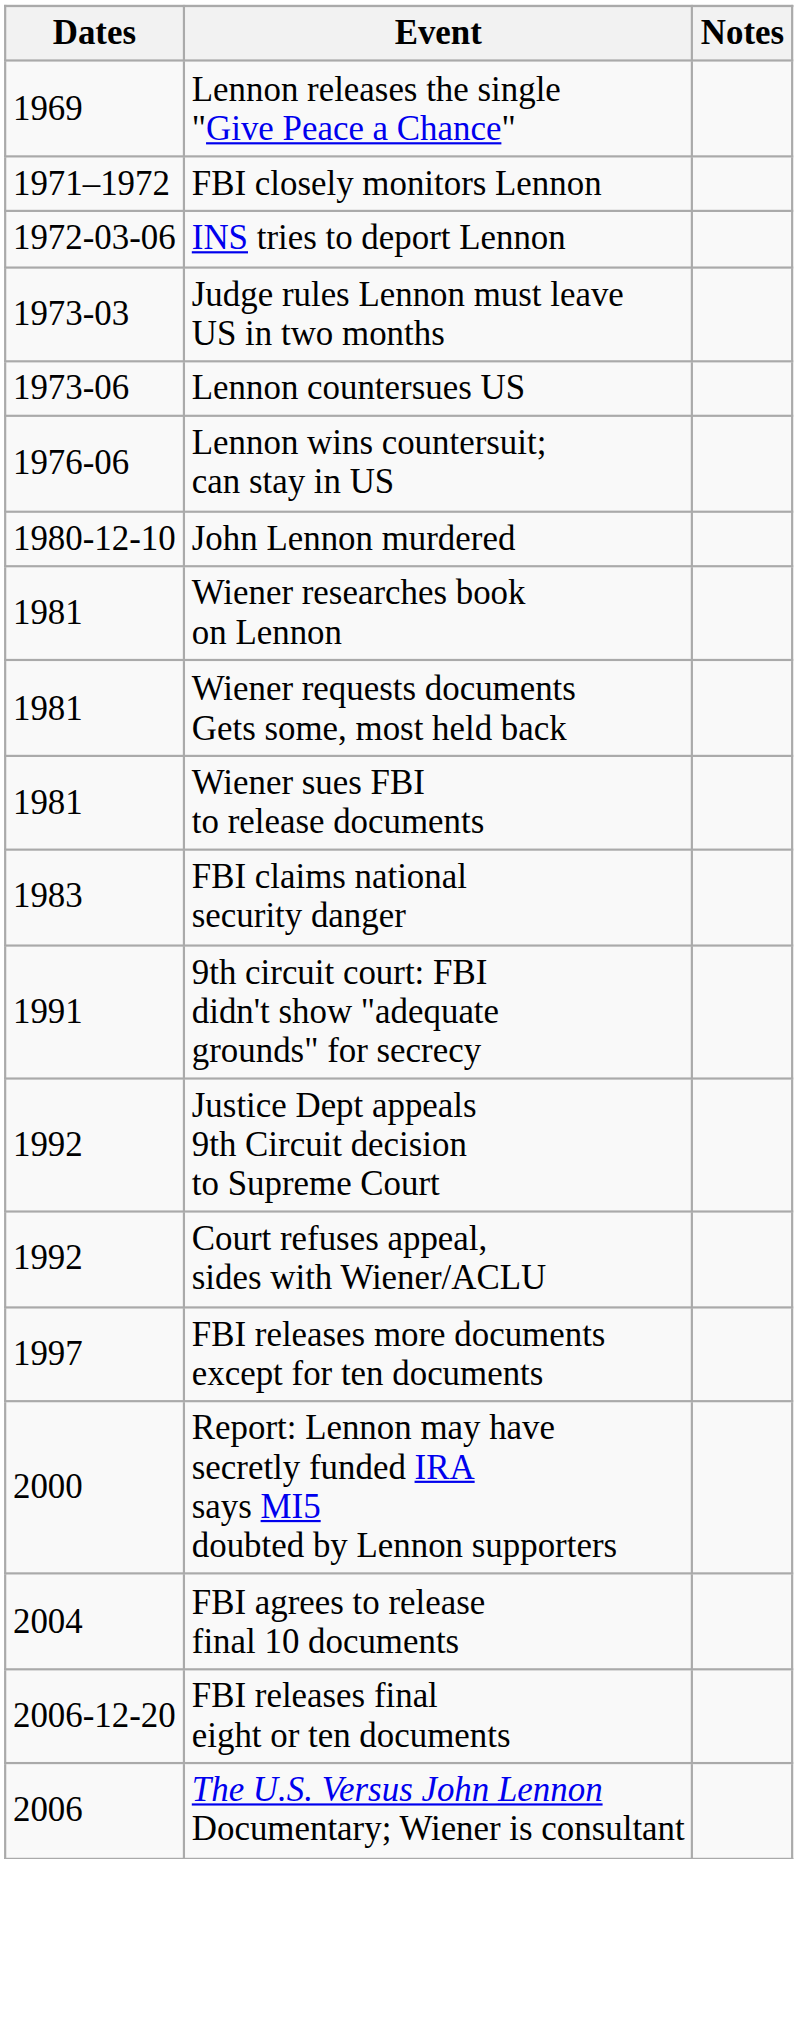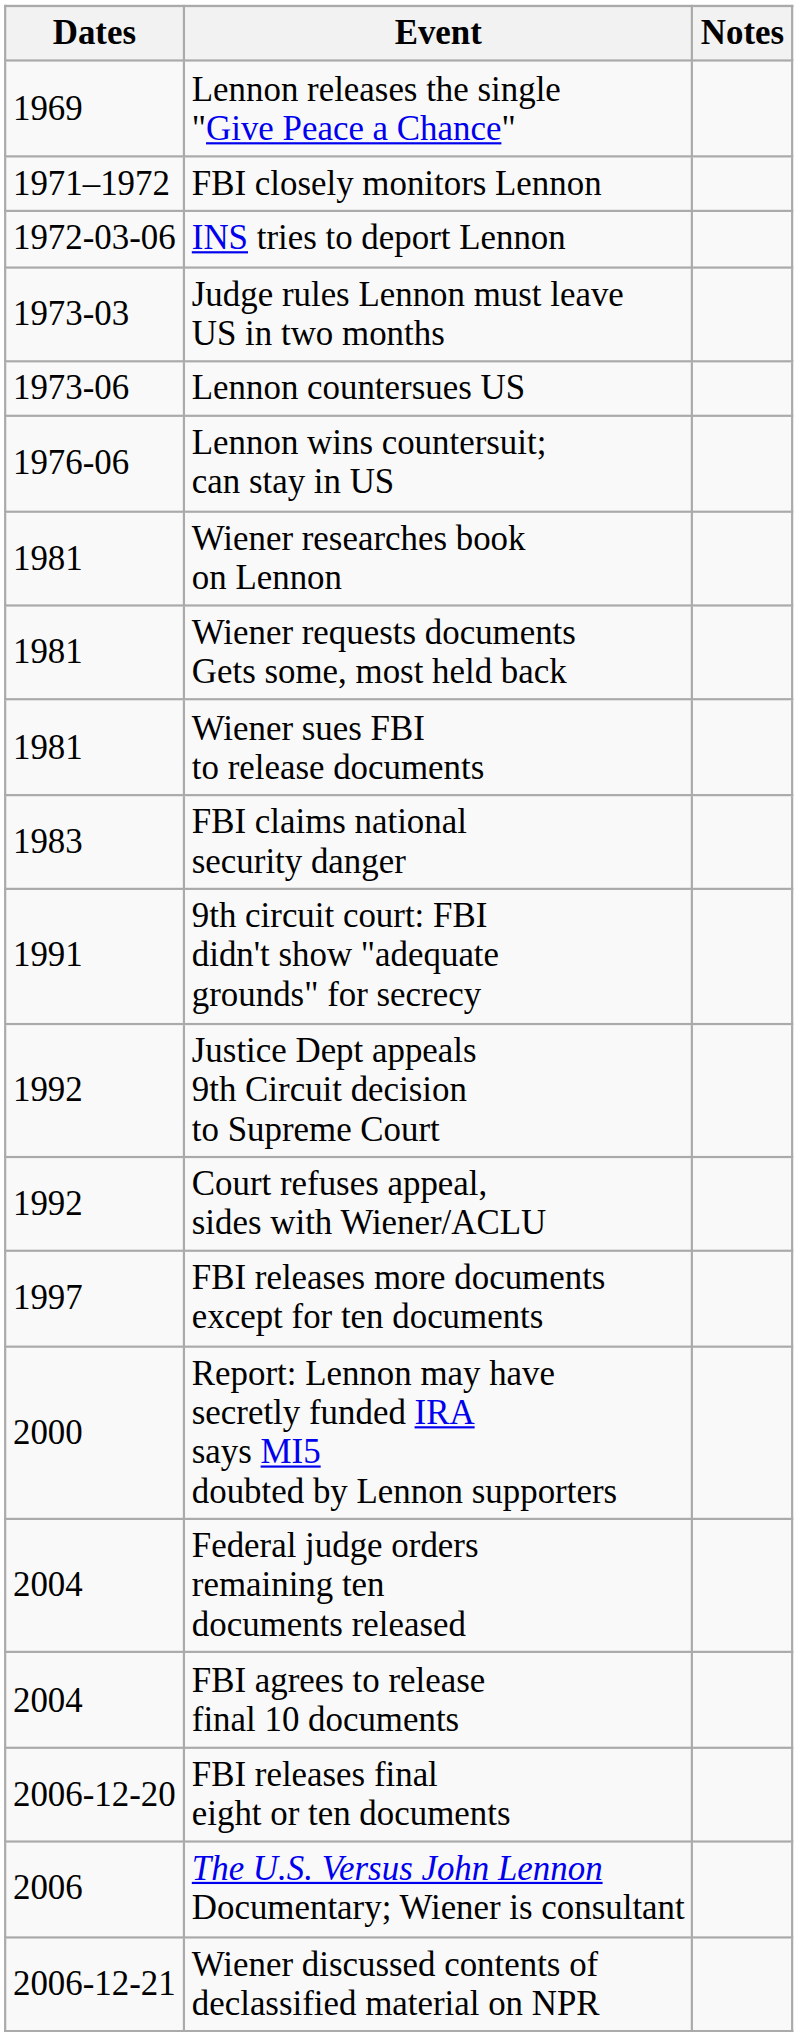 <table class="wikitable sortable" style="float:right;">
 <tr>
 </tr>
 <tr>
 <th>Dates</th>
 <th>Event</th>
 <th>Notes</th>
 </tr>
 <tr>
 <td align="left">1969</td>
 <td align="left">Lennon releases the single<br> "<a href='#'>Give Peace a Chance</a>"</td>
 <td align="left"></td>
 </tr>
 <tr>
 <td align="left">1971–1972</td>
 <td align="left">FBI closely monitors Lennon</td>
 <td align="left"></td>
 </tr>
 <tr>
 <td align="left">1972-03-06</td>
 <td align="left"><a href='#'>INS</a> tries to deport Lennon</td>
 <td align="left"></td>
 </tr>
 <tr>
 <td align="left">1973-03</td>
 <td align="left">Judge rules Lennon must leave<br>US in two months</td>
 <td align="left"></td>
 </tr>
 <tr>
 <td align="left">1973-06</td>
 <td align="left">Lennon countersues US</td>
 <td align="left"></td>
 </tr>
 <tr>
 <td align="left">1976-06</td>
 <td align="left">Lennon wins countersuit;<br>can stay in US</td>
-<td align="left"></td>
-</tr>
-<tr>
-<td align="left">1980-12-10</td>
-<td align="left">John Lennon murdered</td>
 <td align="left"></td>
 </tr>
 <tr>
 <td align="left">1981</td>
 <td align="left">Wiener researches book<br> on Lennon</td>
 <td align="left"></td>
 </tr>
 <tr>
 <td align="left">1981</td>
 <td align="left">Wiener requests documents<br>Gets some, most held back</td>
 <td align="left"></td>
 </tr>
 <tr>
 <td align="left">1981</td>
 <td align="left">Wiener sues FBI<br> to release documents</td>
 <td align="left"></td>
 </tr>
 <tr>
 <td align="left">1983</td>
 <td align="left">FBI claims national<br> security danger</td>
 <td align="left"></td>
 </tr>
 <tr>
 <td align="left">1991</td>
 <td align="left">9th circuit court: FBI<br> didn't show "adequate<br> grounds" for secrecy</td>
 <td align="left"></td>
 </tr>
 <tr>
 <td align="left">1992</td>
 <td align="left">Justice Dept appeals<br> 9th Circuit decision <br>to Supreme Court</td>
 <td align="left"></td>
 </tr>
 <tr>
 <td align="left">1992</td>
 <td align="left">Court refuses appeal,<br>sides with Wiener/ACLU</td>
 <td align="left"></td>
 </tr>
 <tr>
 <td align="left">1997</td>
 <td align="left">FBI releases more documents<br>except for ten documents</td>
 <td align="left"></td>
 </tr>
 <tr>
 <td align="left">2000</td>
 <td align="left">Report: Lennon may have<br> secretly funded <a href='#'>IRA</a><br>says <a href='#'>MI5</a><br>doubted by Lennon supporters</td>
 <td align="left"></td>
 </tr>
 <tr>
 <td align="left">2004</td>
+<td align="left">Federal judge orders<br> remaining ten<br> documents released</td>
+<td align="left"></td>
+</tr>
+<tr>
+<td align="left">2004</td>
 <td align="left">FBI agrees to release<br> final 10 documents</td>
 <td align="left"></td>
 </tr>
 <tr>
 <td align="left">2006-12-20</td>
 <td align="left">FBI releases final<br> eight or ten documents</td>
 <td align="left"></td>
 </tr>
 <tr>
 <td align="left">2006</td>
 <td align="left"><em><a href='#'>The U.S. Versus John Lennon</a></em><br>Documentary; Wiener is consultant</td>
 <td align="left"></td>
 </tr>
 <tr>
+<td align="left">2006-12-21</td>
+<td align="left">Wiener discussed contents of<br>declassified material on NPR</td>
+<td align="left"></td>
+</tr>
+<tr>
 </tr>
 </table>
